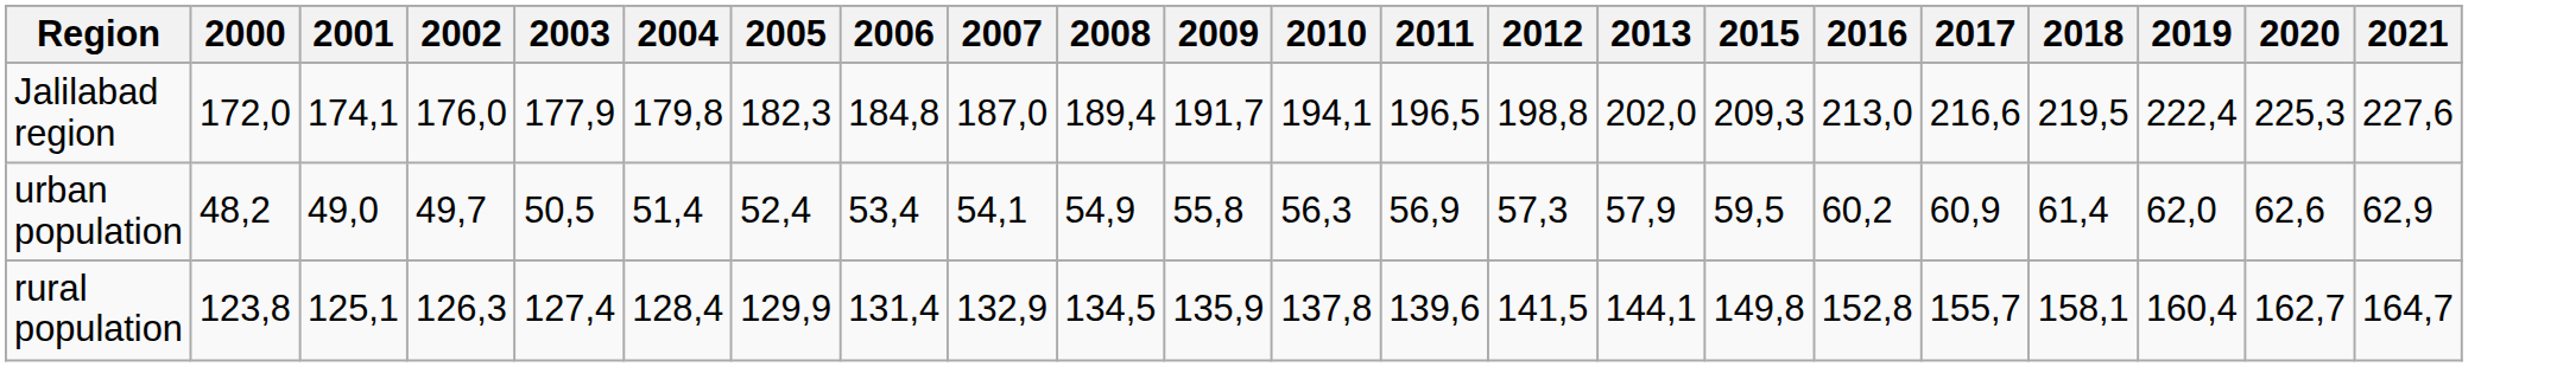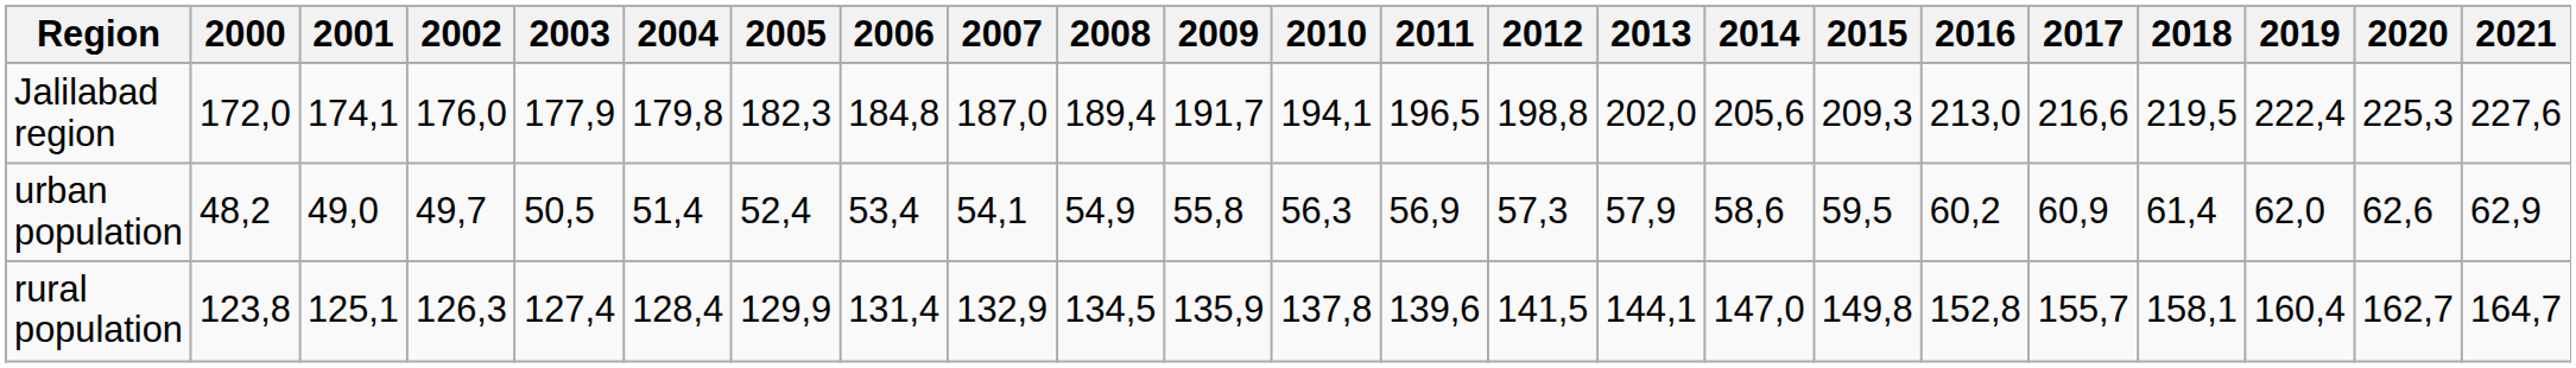 <table class="wikitable">
 <tr>
 <th>Region</th>
 <th>2000</th>
 <th>2001</th>
 <th>2002</th>
 <th>2003</th>
 <th>2004</th>
 <th>2005</th>
 <th>2006</th>
 <th>2007</th>
 <th>2008</th>
 <th>2009</th>
 <th>2010</th>
 <th>2011</th>
 <th>2012</th>
 <th>2013</th>
+<th>2014</th>
 <th>2015</th>
 <th>2016</th>
 <th>2017</th>
 <th>2018</th>
 <th>2019</th>
 <th>2020</th>
 <th>2021</th>
 </tr>
 <tr>
 <td>Jalilabad region</td>
 <td>172,0</td>
 <td>174,1</td>
 <td>176,0</td>
 <td>177,9</td>
 <td>179,8</td>
 <td>182,3</td>
 <td>184,8</td>
 <td>187,0</td>
 <td>189,4</td>
 <td>191,7</td>
 <td>194,1</td>
 <td>196,5</td>
 <td>198,8</td>
 <td>202,0</td>
+<td>205,6</td>
 <td>209,3</td>
 <td>213,0</td>
 <td>216,6</td>
 <td>219,5</td>
 <td>222,4</td>
 <td>225,3</td>
 <td>227,6</td>
 </tr>
 <tr>
 <td>urban population</td>
 <td>48,2</td>
 <td>49,0</td>
 <td>49,7</td>
 <td>50,5</td>
 <td>51,4</td>
 <td>52,4</td>
 <td>53,4</td>
 <td>54,1</td>
 <td>54,9</td>
 <td>55,8</td>
 <td>56,3</td>
 <td>56,9</td>
 <td>57,3</td>
 <td>57,9</td>
+<td>58,6</td>
 <td>59,5</td>
 <td>60,2</td>
 <td>60,9</td>
 <td>61,4</td>
 <td>62,0</td>
 <td>62,6</td>
 <td>62,9</td>
 </tr>
 <tr>
 <td>rural population</td>
 <td>123,8</td>
 <td>125,1</td>
 <td>126,3</td>
 <td>127,4</td>
 <td>128,4</td>
 <td>129,9</td>
 <td>131,4</td>
 <td>132,9</td>
 <td>134,5</td>
 <td>135,9</td>
 <td>137,8</td>
 <td>139,6</td>
 <td>141,5</td>
 <td>144,1</td>
+<td>147,0</td>
 <td>149,8</td>
 <td>152,8</td>
 <td>155,7</td>
 <td>158,1</td>
 <td>160,4</td>
 <td>162,7</td>
 <td>164,7</td>
 </tr>
 </table>
